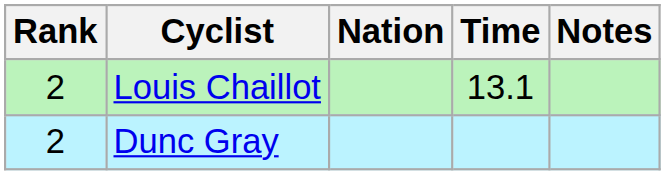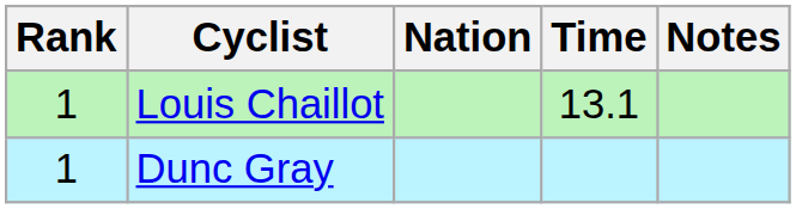 <table class="wikitable sortable" style="text-align:center">
 <tr>
 <th>Rank</th>
 <th>Cyclist</th>
 <th>Nation</th>
 <th>Time</th>
 <th>Notes</th>
 </tr>
 <tr bgcolor=bbf3bb>
-<td>2</td>
+<td>1</td>
 <td align=left><a href='#'>Louis Chaillot</a></td>
 <td align=left></td>
 <td>13.1</td>
 <td></td>
 </tr>
 <tr bgcolor=bbf3ff>
-<td>2</td>
+<td>1</td>
 <td align=left><a href='#'>Dunc Gray</a></td>
 <td align=left></td>
 <td></td>
 <td></td>
 </tr>
 </table>
